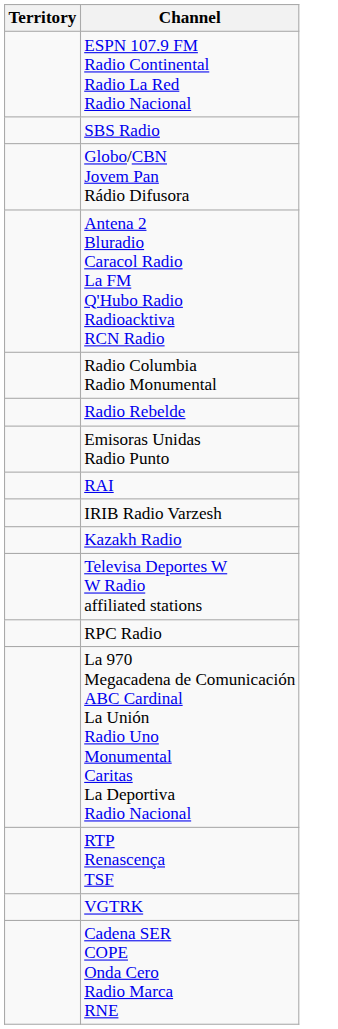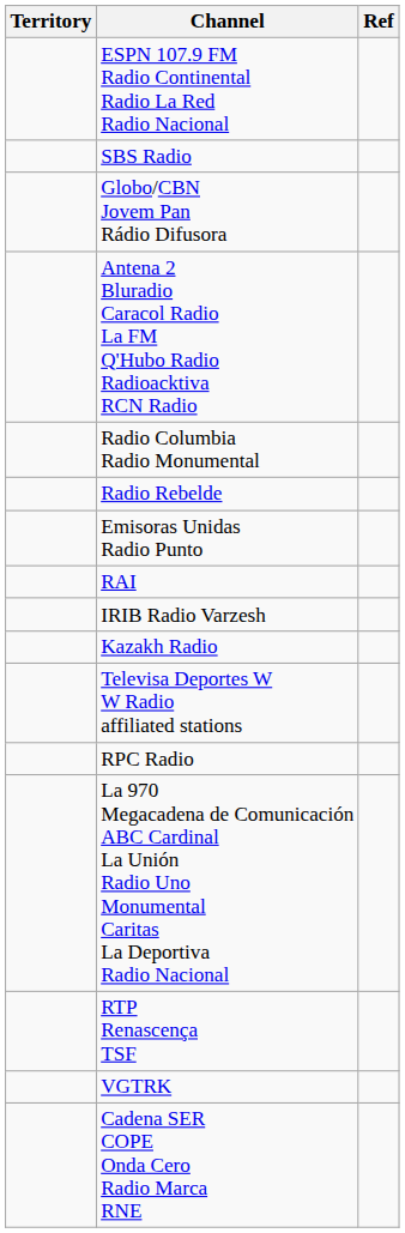 <table class="wikitable">
 <tr>
 <th>Territory</th>
 <th>Channel</th>
+<th>Ref</th>
 </tr>
 <tr>
 <td></td>
 <td><a href='#'>ESPN 107.9 FM</a><br><a href='#'>Radio Continental</a><br><a href='#'>Radio La Red</a><br><a href='#'>Radio Nacional</a></td>
+<td></td>
 </tr>
 <tr>
 <td></td>
 <td><a href='#'>SBS Radio</a></td>
+<td></td>
 </tr>
 <tr>
 <td></td>
 <td><a href='#'>Globo</a>/<a href='#'>CBN</a><br><a href='#'>Jovem Pan</a><br>Rádio Difusora</td>
+<td></td>
 </tr>
 <tr>
 <td></td>
 <td><a href='#'>Antena 2</a><br><a href='#'>Bluradio</a><br><a href='#'>Caracol Radio</a><br><a href='#'>La FM</a><br><a href='#'>Q'Hubo Radio</a><br><a href='#'>Radioacktiva</a><br><a href='#'>RCN Radio</a></td>
+<td></td>
 </tr>
 <tr>
 <td></td>
 <td>Radio Columbia<br>Radio Monumental</td>
+<td></td>
 </tr>
 <tr>
 <td></td>
 <td><a href='#'>Radio Rebelde</a></td>
+<td></td>
 </tr>
 <tr>
 <td></td>
 <td>Emisoras Unidas<br>Radio Punto</td>
+<td></td>
 </tr>
 <tr>
 <td></td>
 <td><a href='#'>RAI</a></td>
+<td></td>
 </tr>
 <tr>
 <td></td>
 <td>IRIB Radio Varzesh</td>
+<td></td>
 </tr>
 <tr>
 <td></td>
 <td><a href='#'>Kazakh Radio</a></td>
+<td></td>
 </tr>
 <tr>
 <td></td>
 <td><a href='#'>Televisa Deportes W</a><br><a href='#'>W Radio</a><br>affiliated stations</td>
+<td></td>
 </tr>
 <tr>
 <td></td>
 <td>RPC Radio</td>
+<td></td>
 </tr>
 <tr>
 <td></td>
 <td>La 970<br>Megacadena de Comunicación<br><a href='#'>ABC Cardinal</a><br>La Unión<br><a href='#'>Radio Uno</a><br><a href='#'>Monumental</a><br><a href='#'>Caritas</a><br>La Deportiva<br><a href='#'>Radio Nacional</a></td>
+<td></td>
 </tr>
 <tr>
 <td></td>
 <td><a href='#'>RTP</a><br><a href='#'>Renascença</a><br><a href='#'>TSF</a></td>
+<td></td>
 </tr>
 <tr>
 <td></td>
 <td><a href='#'>VGTRK</a></td>
+<td></td>
 </tr>
 <tr>
 <td></td>
 <td><a href='#'>Cadena SER</a><br><a href='#'>COPE</a><br><a href='#'>Onda Cero</a><br><a href='#'>Radio Marca</a><br><a href='#'>RNE</a></td>
+<td></td>
 </tr>
 </table>
